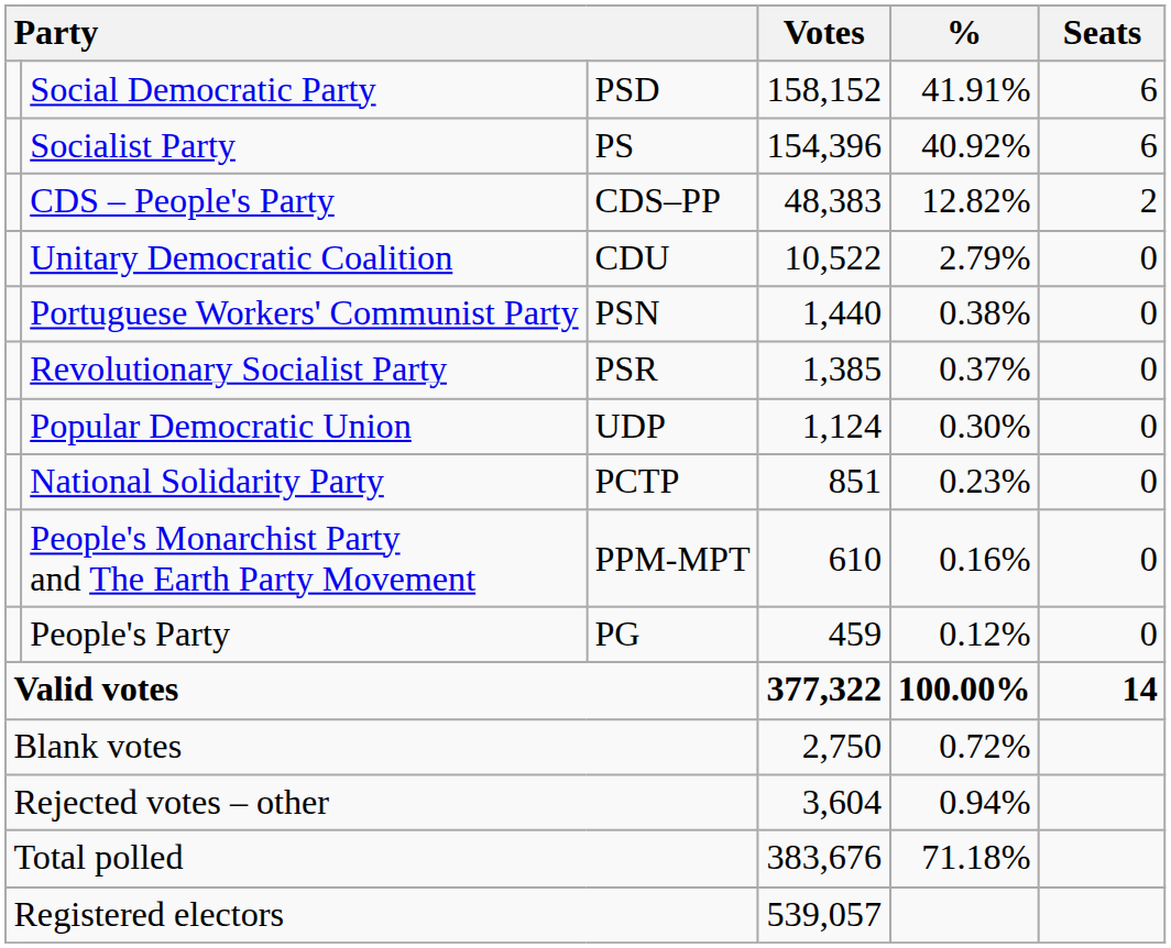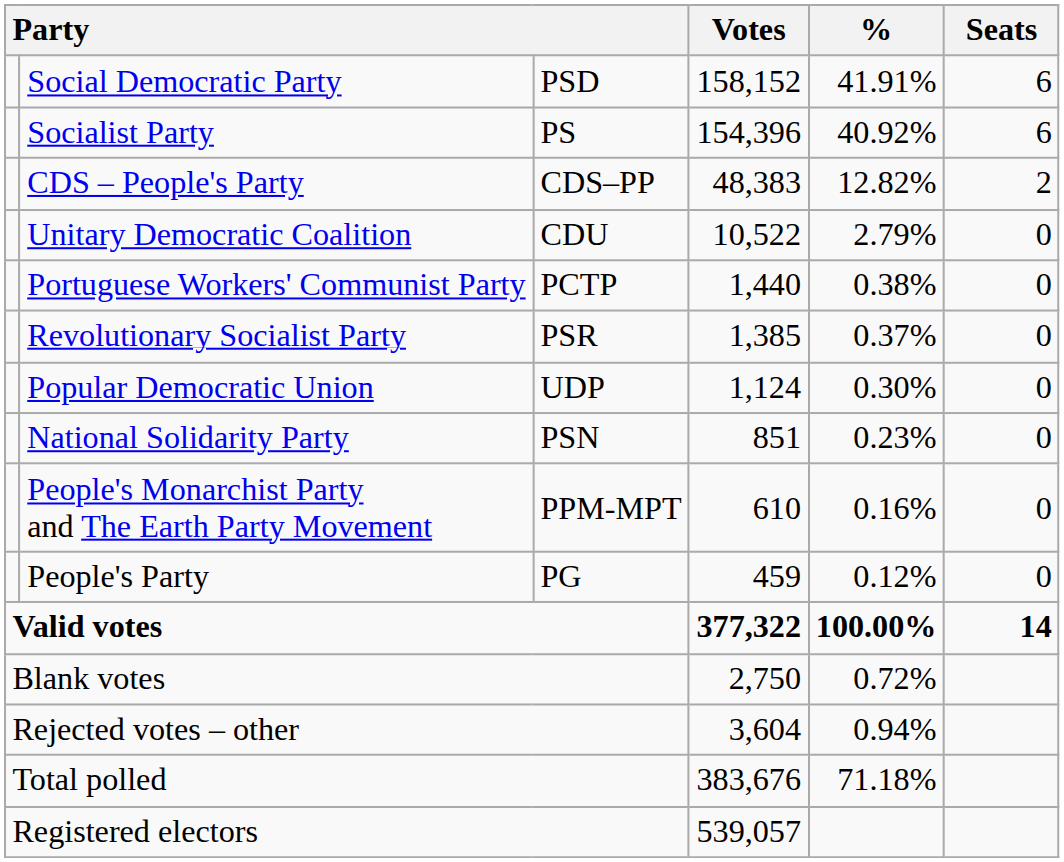 <table class="wikitable" border="1" style="text-align:right;">
 <tr>
 <th style="text-align:left;" colspan=3>Party</th>
 <th align=center width="50">Votes</th>
 <th align=center width="50">%</th>
 <th align=center width="50">Seats</th>
 </tr>
 <tr>
 <td></td>
 <td align=left><a href='#'>Social Democratic Party</a></td>
 <td align=left>PSD</td>
 <td>158,152</td>
 <td>41.91%</td>
 <td>6</td>
 </tr>
 <tr>
 <td></td>
 <td align=left><a href='#'>Socialist Party</a></td>
 <td align=left>PS</td>
 <td>154,396</td>
 <td>40.92%</td>
 <td>6</td>
 </tr>
 <tr>
 <td></td>
 <td align=left><a href='#'>CDS – People's Party</a></td>
 <td align=left style="white-space: nowrap;">CDS–PP</td>
 <td>48,383</td>
 <td>12.82%</td>
 <td>2</td>
 </tr>
 <tr>
 <td></td>
 <td align=left style="white-space: nowrap;"><a href='#'>Unitary Democratic Coalition</a></td>
 <td align=left>CDU</td>
 <td>10,522</td>
 <td>2.79%</td>
 <td>0</td>
 </tr>
 <tr>
 <td></td>
 <td align=left><a href='#'>Portuguese Workers' Communist Party</a></td>
-<td align=left>PSN</td>
+<td align=left>PCTP</td>
 <td>1,440</td>
 <td>0.38%</td>
 <td>0</td>
 </tr>
 <tr>
 <td></td>
 <td align=left><a href='#'>Revolutionary Socialist Party</a></td>
 <td align=left>PSR</td>
 <td>1,385</td>
 <td>0.37%</td>
 <td>0</td>
 </tr>
 <tr>
 <td></td>
 <td align=left><a href='#'>Popular Democratic Union</a></td>
 <td align=left>UDP</td>
 <td>1,124</td>
 <td>0.30%</td>
 <td>0</td>
 </tr>
 <tr>
 <td></td>
 <td align=left><a href='#'>National Solidarity Party</a></td>
-<td align=left>PCTP</td>
+<td align=left>PSN</td>
 <td>851</td>
 <td>0.23%</td>
 <td>0</td>
 </tr>
 <tr>
 <td></td>
 <td align=left><a href='#'>People's Monarchist Party</a><br>and <a href='#'>The Earth Party Movement</a></td>
 <td align=left>PPM-MPT</td>
 <td>610</td>
 <td>0.16%</td>
 <td>0</td>
 </tr>
 <tr>
 <td></td>
 <td align=left>People's Party</td>
 <td align=left>PG</td>
 <td>459</td>
 <td>0.12%</td>
 <td>0</td>
 </tr>
 <tr style="font-weight:bold">
 <td align=left colspan=3>Valid votes</td>
 <td>377,322</td>
 <td>100.00%</td>
 <td>14</td>
 </tr>
 <tr>
 <td align=left colspan=3>Blank votes</td>
 <td>2,750</td>
 <td>0.72%</td>
 <td></td>
 </tr>
 <tr>
 <td align=left colspan=3>Rejected votes – other</td>
 <td>3,604</td>
 <td>0.94%</td>
 <td></td>
 </tr>
 <tr>
 <td align=left colspan=3>Total polled</td>
 <td>383,676</td>
 <td>71.18%</td>
 <td></td>
 </tr>
 <tr>
 <td align=left colspan=3>Registered electors</td>
 <td>539,057</td>
 <td></td>
 <td></td>
 </tr>
 </table>
